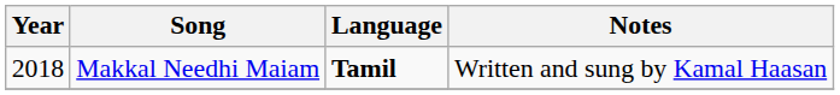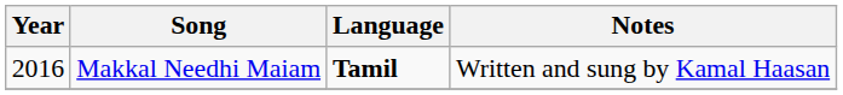 <table class="wikitable sortable">
 <tr>
 <th>Year</th>
 <th>Song</th>
 <th>Language</th>
 <th>Notes</th>
 </tr>
 <tr>
-<td>2018</td>
+<td>2016</td>
 <td><a href='#'>Makkal Needhi Maiam</a></td>
 <td><strong>Tamil</strong></td>
 <td>Written and sung by <a href='#'>Kamal Haasan</a></td>
 </tr>
 <tr>
 </tr>
 </table>
